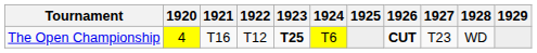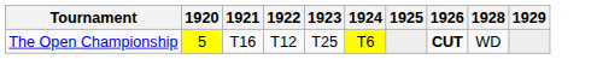 <table class="wikitable" style="font-size:95%;text-align:center;">
 <tr>
 <th>Tournament</th>
 <th>1920</th>
 <th>1921</th>
 <th>1922</th>
 <th>1923</th>
 <th>1924</th>
 <th>1925</th>
 <th>1926</th>
-<th>1927</th>
 <th>1928</th>
 <th>1929</th>
 </tr>
 <tr>
 <td align=left><a href='#'>The Open Championship</a></td>
-<td style="background:yellow;">4</td>
+<td style="background:yellow;">5</td>
 <td>T16</td>
 <td>T12</td>
-<td><strong>T25</strong></td>
+<td>T25</td>
 <td style="background:yellow;">T6</td>
 <td style="background:#eeeeee;"></td>
 <td><strong>CUT</strong></td>
-<td>T23</td>
 <td>WD</td>
 <td style="background:#eeeeee;"></td>
 </tr>
 </table>
